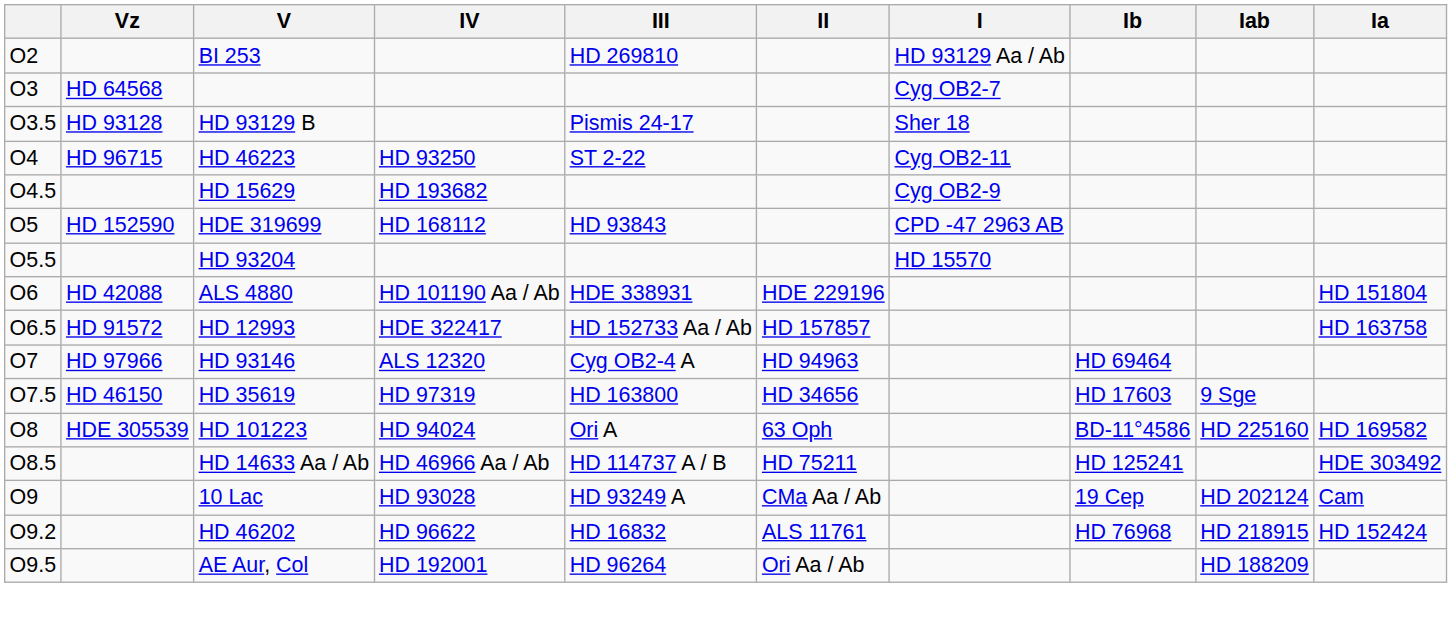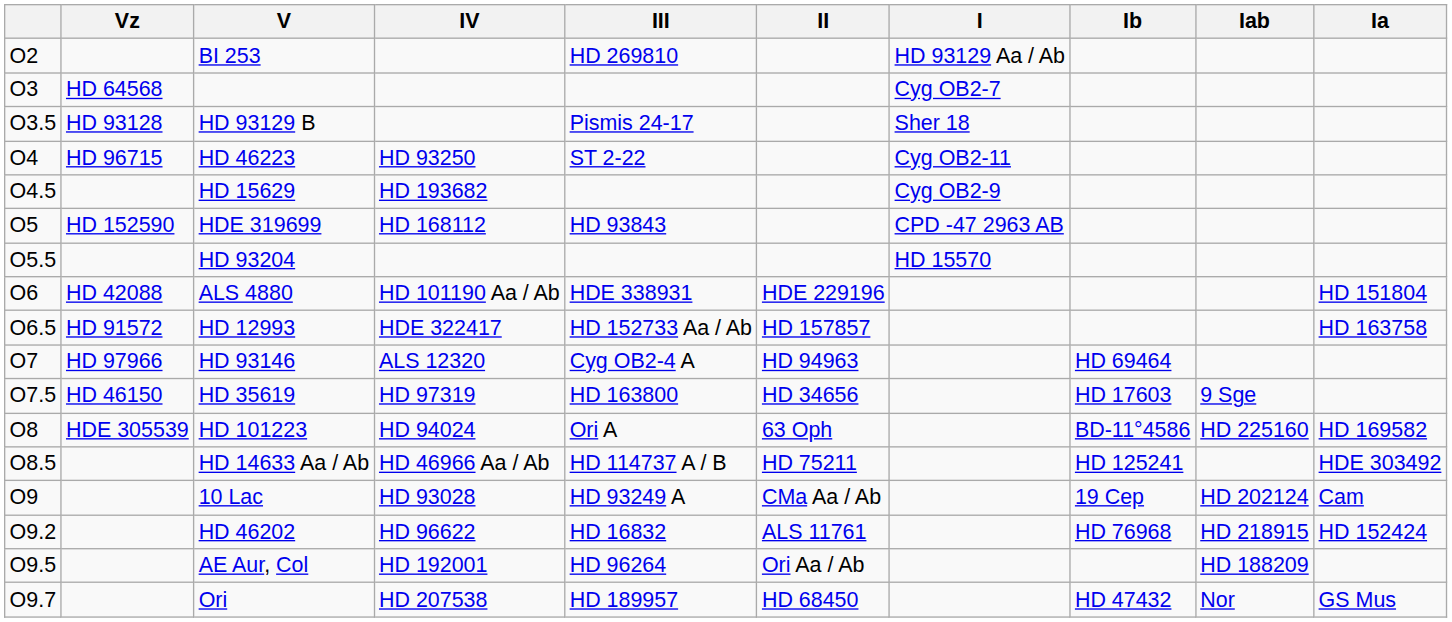 <table class="wikitable">
 <tr>
 <th></th>
 <th>Vz</th>
 <th>V</th>
 <th>IV</th>
 <th>III</th>
 <th>II</th>
 <th>I</th>
 <th>Ib</th>
 <th>Iab</th>
 <th>Ia</th>
 </tr>
 <tr>
 <td>O2</td>
 <td></td>
 <td><a href='#'>BI 253</a></td>
 <td></td>
 <td><a href='#'>HD 269810</a></td>
 <td></td>
 <td><a href='#'>HD 93129</a> Aa / Ab</td>
 <td></td>
 <td></td>
 <td></td>
 </tr>
 <tr>
 <td>O3</td>
 <td><a href='#'>HD 64568</a></td>
 <td style="text-align:center"></td>
 <td></td>
 <td style="text-align:center"></td>
 <td></td>
 <td><a href='#'>Cyg OB2-7</a></td>
 <td></td>
 <td></td>
 <td></td>
 </tr>
 <tr>
 <td>O3.5</td>
 <td><a href='#'>HD 93128</a></td>
 <td><a href='#'>HD 93129</a> B</td>
 <td></td>
 <td><a href='#'>Pismis 24-17</a></td>
 <td></td>
 <td><a href='#'>Sher 18</a></td>
 <td></td>
 <td></td>
 <td></td>
 </tr>
 <tr>
 <td>O4</td>
 <td><a href='#'>HD 96715</a></td>
 <td><a href='#'>HD 46223</a></td>
 <td><a href='#'>HD 93250</a></td>
 <td><a href='#'>ST 2-22</a></td>
 <td></td>
 <td><a href='#'>Cyg OB2-11</a></td>
 <td></td>
 <td></td>
 <td></td>
 </tr>
 <tr>
 <td>O4.5</td>
 <td style="text-align:center"></td>
 <td><a href='#'>HD 15629</a></td>
 <td><a href='#'>HD 193682</a></td>
 <td style="text-align:center"></td>
 <td></td>
 <td><a href='#'>Cyg OB2-9</a></td>
 <td></td>
 <td></td>
 <td></td>
 </tr>
 <tr>
 <td>O5</td>
 <td><a href='#'>HD 152590</a></td>
 <td><a href='#'>HDE 319699</a></td>
 <td><a href='#'>HD 168112</a></td>
 <td><a href='#'>HD 93843</a></td>
 <td></td>
 <td><a href='#'>CPD -47 2963 AB</a></td>
 <td></td>
 <td></td>
 <td></td>
 </tr>
 <tr>
 <td>O5.5</td>
 <td style="text-align:center"></td>
 <td><a href='#'>HD 93204</a></td>
 <td style="text-align:center"></td>
 <td style="text-align:center"></td>
 <td></td>
 <td><a href='#'>HD 15570</a></td>
 <td></td>
 <td></td>
 <td></td>
 </tr>
 <tr>
 <td>O6</td>
 <td><a href='#'>HD 42088</a></td>
 <td><a href='#'>ALS 4880</a></td>
 <td><a href='#'>HD 101190</a> Aa / Ab</td>
 <td><a href='#'>HDE 338931</a></td>
 <td><a href='#'>HDE 229196</a></td>
 <td></td>
 <td style="text-align:center"></td>
 <td style="text-align:center"></td>
 <td><a href='#'>HD 151804</a></td>
 </tr>
 <tr>
 <td>O6.5</td>
 <td><a href='#'>HD 91572</a></td>
 <td><a href='#'>HD 12993</a></td>
 <td><a href='#'>HDE 322417</a></td>
 <td><a href='#'>HD 152733</a> Aa / Ab</td>
 <td><a href='#'>HD 157857</a></td>
 <td></td>
 <td style="text-align:center"></td>
 <td style="text-align:center"></td>
 <td><a href='#'>HD 163758</a></td>
 </tr>
 <tr>
 <td>O7</td>
 <td><a href='#'>HD 97966</a></td>
 <td><a href='#'>HD 93146</a></td>
 <td><a href='#'>ALS 12320</a></td>
 <td><a href='#'>Cyg OB2-4</a> A</td>
 <td><a href='#'>HD 94963</a></td>
 <td></td>
 <td><a href='#'>HD 69464</a></td>
 <td style="text-align:center"></td>
 <td style="text-align:center"></td>
 </tr>
 <tr>
 <td>O7.5</td>
 <td><a href='#'>HD 46150</a></td>
 <td><a href='#'>HD 35619</a></td>
 <td><a href='#'>HD 97319</a></td>
 <td><a href='#'>HD 163800</a></td>
 <td><a href='#'>HD 34656</a></td>
 <td></td>
 <td><a href='#'>HD 17603</a></td>
 <td><a href='#'>9 Sge</a></td>
 <td style="text-align:center"></td>
 </tr>
 <tr>
 <td>O8</td>
 <td><a href='#'>HDE 305539</a></td>
 <td><a href='#'>HD 101223</a></td>
 <td><a href='#'>HD 94024</a></td>
 <td><a href='#'> Ori</a> A</td>
 <td><a href='#'>63 Oph</a></td>
 <td></td>
 <td><a href='#'>BD-11°4586</a></td>
 <td><a href='#'>HD 225160</a></td>
 <td><a href='#'>HD 169582</a></td>
 </tr>
 <tr>
 <td>O8.5</td>
 <td></td>
 <td><a href='#'>HD 14633</a> Aa / Ab</td>
 <td><a href='#'>HD 46966</a> Aa / Ab</td>
 <td><a href='#'>HD 114737</a> A / B</td>
 <td><a href='#'>HD 75211</a></td>
 <td></td>
 <td><a href='#'>HD 125241</a></td>
 <td style="text-align:center"></td>
 <td><a href='#'>HDE 303492</a></td>
 </tr>
 <tr>
 <td>O9</td>
 <td></td>
 <td><a href='#'>10 Lac</a></td>
 <td><a href='#'>HD 93028</a></td>
 <td><a href='#'>HD 93249</a> A</td>
 <td><a href='#'> CMa</a> Aa / Ab</td>
 <td></td>
 <td><a href='#'>19 Cep</a></td>
 <td><a href='#'>HD 202124</a></td>
 <td><a href='#'> Cam</a></td>
 </tr>
 <tr>
 <td>O9.2</td>
 <td></td>
 <td><a href='#'>HD 46202</a></td>
 <td><a href='#'>HD 96622</a></td>
 <td><a href='#'>HD 16832</a></td>
 <td><a href='#'>ALS 11761</a></td>
 <td></td>
 <td><a href='#'>HD 76968</a></td>
 <td><a href='#'>HD 218915</a></td>
 <td><a href='#'>HD 152424</a></td>
 </tr>
 <tr>
 <td>O9.5</td>
 <td></td>
 <td><a href='#'>AE Aur</a>, <a href='#'> Col</a></td>
 <td><a href='#'>HD 192001</a></td>
 <td><a href='#'>HD 96264</a></td>
 <td><a href='#'> Ori</a> Aa / Ab</td>
 <td></td>
 <td style="text-align:center"></td>
 <td><a href='#'>HD 188209</a></td>
 <td style="text-align:center"></td>
 </tr>
+<tr>
+<td>O9.7</td>
+<td></td>
+<td><a href='#'> Ori</a></td>
+<td><a href='#'>HD 207538</a></td>
+<td><a href='#'>HD 189957</a></td>
+<td><a href='#'>HD 68450</a></td>
+<td></td>
+<td><a href='#'>HD 47432</a></td>
+<td><a href='#'> Nor</a></td>
+<td><a href='#'>GS Mus</a></td>
+</tr>
 </table>
